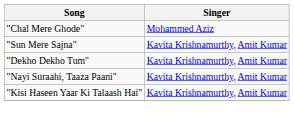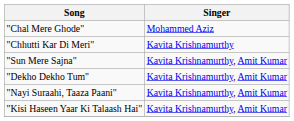 <table class="wikitable" style="font-size:95%;">
 <tr>
 <th>Song</th>
 <th>Singer</th>
 </tr>
 <tr>
 <td>"Chal Mere Ghode"</td>
 <td><a href='#'>Mohammed Aziz</a></td>
+</tr>
+<tr>
+<td>"Chhutti Kar Di Meri"</td>
+<td><a href='#'>Kavita Krishnamurthy</a></td>
 </tr>
 <tr>
 <td>"Sun Mere Sajna"</td>
 <td><a href='#'>Kavita Krishnamurthy</a>, <a href='#'>Amit Kumar</a></td>
 </tr>
 <tr>
 <td>"Dekho Dekho Tum"</td>
 <td><a href='#'>Kavita Krishnamurthy</a>, <a href='#'>Amit Kumar</a></td>
 </tr>
 <tr>
 <td>"Nayi Suraahi, Taaza Paani"</td>
 <td><a href='#'>Kavita Krishnamurthy</a>, <a href='#'>Amit Kumar</a></td>
 </tr>
 <tr>
 <td>"Kisi Haseen Yaar Ki Talaash Hai"</td>
 <td><a href='#'>Kavita Krishnamurthy</a>, <a href='#'>Amit Kumar</a></td>
 </tr>
 <tr>
 </tr>
 </table>
